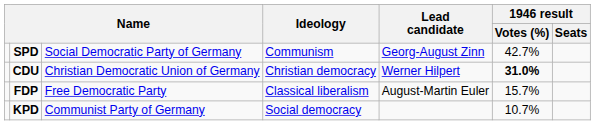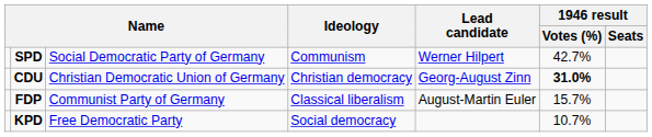 <table class="wikitable">
 <tr>
 <th rowspan=2 colspan=3>Name</th>
 <th rowspan=2>Ideology</th>
 <th rowspan=2>Lead<br>candidate</th>
 <th colspan=2>1946 result</th>
 </tr>
 <tr>
 <th>Votes (%)</th>
 <th>Seats</th>
 </tr>
 <tr>
 <td bgcolor=></td>
 <td align=center><strong>SPD</strong></td>
 <td><a href='#'>Social Democratic Party of Germany</a><br></td>
 <td><a href='#'>Communism</a></td>
-<td><a href='#'>Georg-August Zinn</a></td>
+<td><a href='#'>Werner Hilpert</a></td>
 <td align=center>42.7%</td>
 <td></td>
 </tr>
 <tr>
 <td bgcolor=></td>
 <td align=center><strong>CDU</strong></td>
 <td><a href='#'>Christian Democratic Union of Germany</a><br></td>
 <td><a href='#'>Christian democracy</a></td>
-<td><a href='#'>Werner Hilpert</a></td>
+<td><a href='#'>Georg-August Zinn</a></td>
 <td align=center><strong>31.0%</strong></td>
 <td></td>
 </tr>
 <tr>
 <td bgcolor=></td>
 <td align=center><strong>FDP</strong></td>
-<td><a href='#'>Free Democratic Party</a><br></td>
+<td><a href='#'>Communist Party of Germany</a><br></td>
 <td><a href='#'>Classical liberalism</a></td>
 <td>August-Martin Euler</td>
 <td align=center>15.7%</td>
 <td></td>
 </tr>
 <tr>
 <td bgcolor=></td>
 <td align=center><strong>KPD</strong></td>
-<td><a href='#'>Communist Party of Germany</a><br></td>
+<td><a href='#'>Free Democratic Party</a><br></td>
 <td><a href='#'>Social democracy</a></td>
 <td></td>
 <td align=center>10.7%</td>
 <td></td>
 </tr>
 </table>
